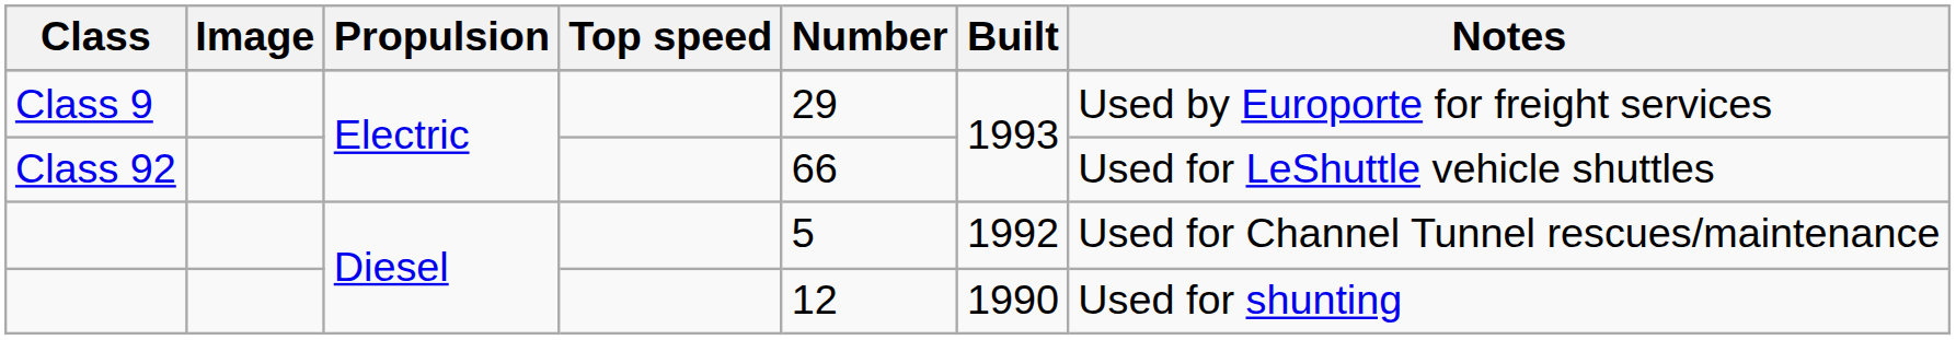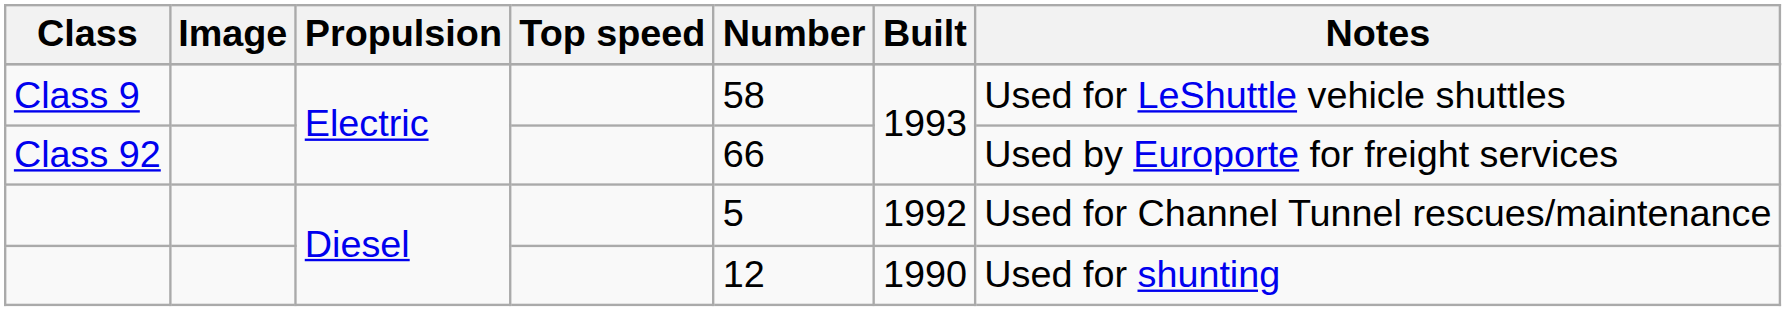 <table class="wikitable">
 <tr style="background:#f9f9f9;">
 <th>Class</th>
 <th>Image</th>
 <th>Propulsion</th>
 <th>Top speed</th>
 <th>Number</th>
 <th>Built</th>
 <th>Notes</th>
 </tr>
 <tr style="background:#f9f9f9;">
 </tr>
 <tr>
 <td><a href='#'>Class 9</a></td>
 <td></td>
 <td rowspan="2"><a href='#'>Electric</a></td>
 <td></td>
-<td>29</td>
+<td>58</td>
 <td rowspan="2">1993</td>
-<td>Used by <a href='#'>Europorte</a> for freight services</td>
+<td>Used for <a href='#'>LeShuttle</a> vehicle shuttles</td>
 </tr>
 <tr>
 <td><a href='#'>Class 92</a></td>
 <td></td>
 <td></td>
 <td>66</td>
-<td>Used for <a href='#'>LeShuttle</a> vehicle shuttles</td>
+<td>Used by <a href='#'>Europorte</a> for freight services</td>
 </tr>
 <tr>
 <td></td>
 <td></td>
 <td rowspan="2"><a href='#'>Diesel</a></td>
 <td></td>
 <td>5</td>
 <td>1992</td>
 <td>Used for Channel Tunnel rescues/maintenance</td>
 </tr>
 <tr>
 <td></td>
 <td></td>
 <td></td>
 <td>12</td>
 <td>1990</td>
 <td>Used for <a href='#'>shunting</a></td>
 </tr>
 </table>
